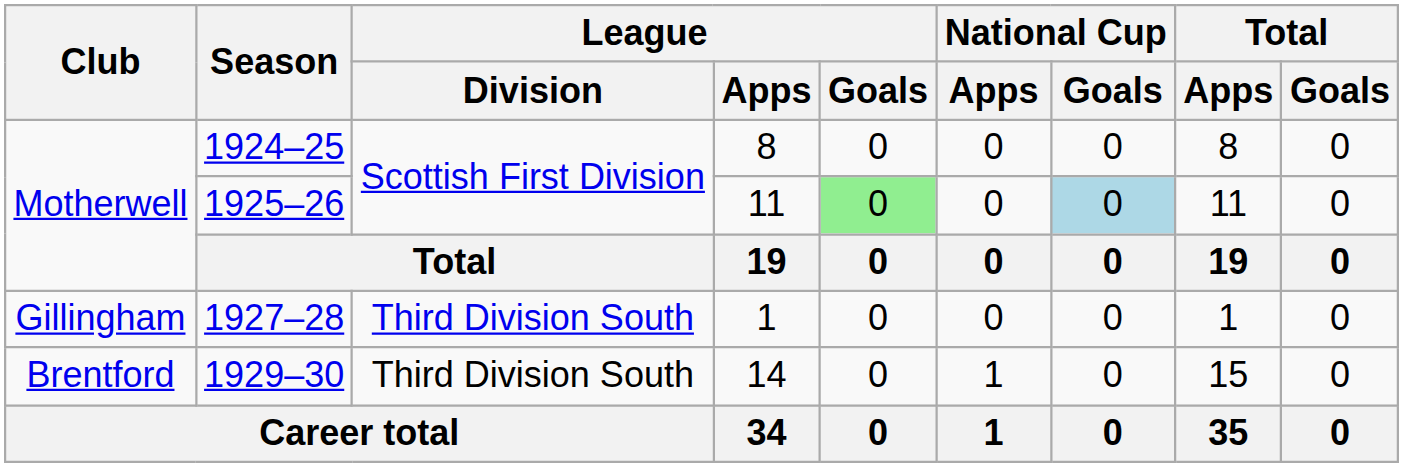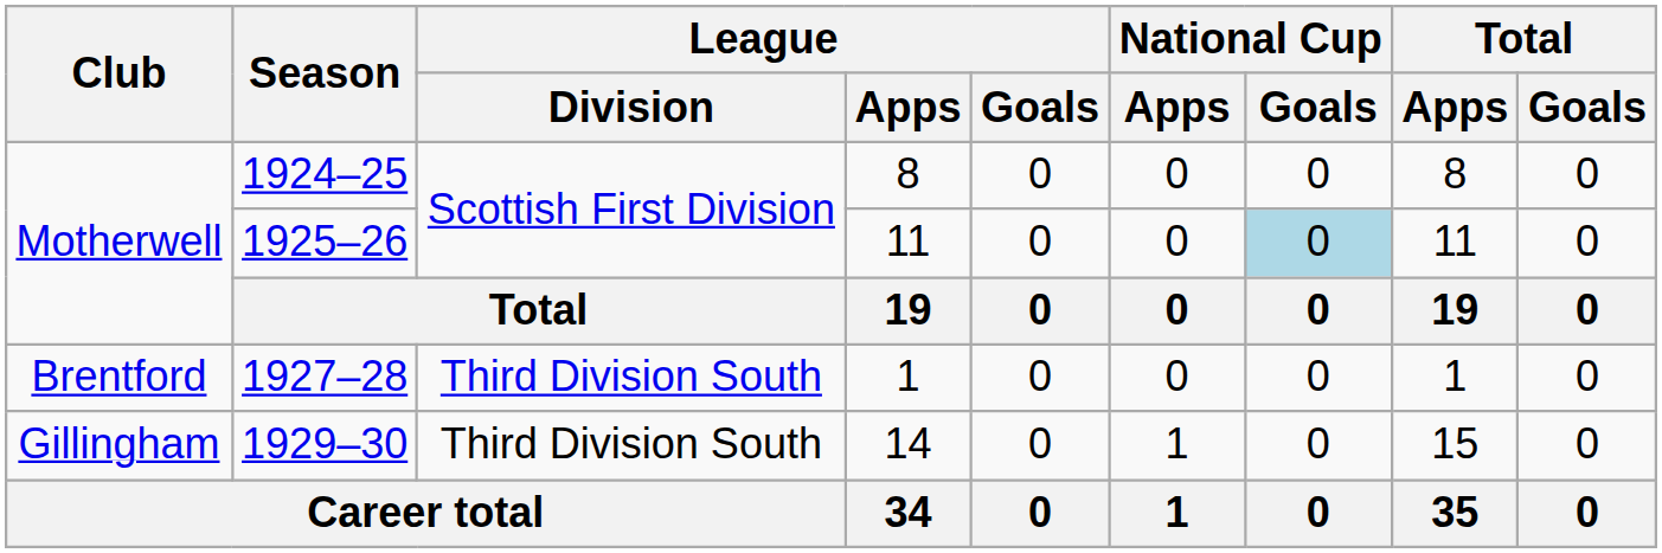 <table class="wikitable" style="text-align: center;">
 <tr>
 <th rowspan="2">Club</th>
 <th rowspan="2">Season</th>
 <th colspan="3">League</th>
 <th colspan="2">National Cup</th>
 <th colspan="2">Total</th>
 </tr>
 <tr>
 <th>Division</th>
 <th>Apps</th>
 <th>Goals</th>
 <th>Apps</th>
 <th>Goals</th>
 <th>Apps</th>
 <th>Goals</th>
 </tr>
 <tr>
 <td rowspan="3"><a href='#'>Motherwell</a></td>
 <td><a href='#'>1924–25</a></td>
 <td rowspan="2"><a href='#'>Scottish First Division</a></td>
 <td>8</td>
 <td>0</td>
 <td>0</td>
 <td>0</td>
 <td>8</td>
 <td>0</td>
 </tr>
 <tr>
 <td><a href='#'>1925–26</a></td>
 <td>11</td>
-<td style="background: lightgreen;">0</td>
+<td>0</td>
 <td>0</td>
 <td style="background: lightblue;">0</td>
 <td>11</td>
 <td>0</td>
 </tr>
 <tr>
 <th colspan="2">Total</th>
 <th>19</th>
 <th>0</th>
 <th>0</th>
 <th>0</th>
 <th>19</th>
 <th>0</th>
 </tr>
 <tr>
-<td><a href='#'>Gillingham</a></td>
+<td><a href='#'>Brentford</a></td>
 <td><a href='#'>1927–28</a></td>
 <td><a href='#'>Third Division South</a></td>
 <td>1</td>
 <td>0</td>
 <td>0</td>
 <td>0</td>
 <td>1</td>
 <td>0</td>
 </tr>
 <tr>
-<td><a href='#'>Brentford</a></td>
+<td><a href='#'>Gillingham</a></td>
 <td><a href='#'>1929–30</a></td>
 <td>Third Division South</td>
 <td>14</td>
 <td>0</td>
 <td>1</td>
 <td>0</td>
 <td>15</td>
 <td>0</td>
 </tr>
 <tr>
 <th colspan="3">Career total</th>
 <th>34</th>
 <th>0</th>
 <th>1</th>
 <th>0</th>
 <th>35</th>
 <th>0</th>
 </tr>
 </table>
